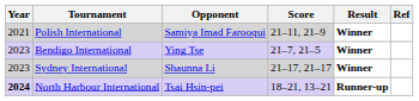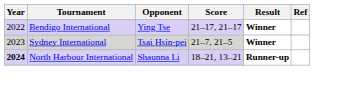 <table class="sortable wikitable" style="font-size: 90%;">
 <tr>
 <th>Year</th>
 <th>Tournament</th>
 <th>Opponent</th>
 <th>Score</th>
 <th>Result</th>
 <th>Ref</th>
 </tr>
-<tr style="background:#D5D5D5">
-<td align="center">2021</td>
-<td align="left"><a href='#'>Polish International</a></td>
-<td align="left"> <a href='#'>Samiya Imad Farooqui</a></td>
-<td align="left">21–11, 21–9</td>
-<td style="text-align:left; background:white"> <strong>Winner</strong></td>
-<td style="text-align:center; background:white"></td>
-</tr>
 <tr style="background:#D8CEF6">
-<td align="center">2023</td>
+<td align="center">2022</td>
 <td align="left"><a href='#'>Bendigo International</a></td>
 <td align="left"> <a href='#'>Ying Tse</a></td>
-<td align="left">21–7, 21–5</td>
+<td align="left">21–17, 21–17</td>
 <td style="text-align:left; background:white"> <strong>Winner</strong></td>
 <td style="text-align:center; background:white"></td>
 </tr>
 <tr style="background:#D5D5D5">
 <td align="center">2023</td>
 <td align="left"><a href='#'>Sydney International</a></td>
-<td align="left"> <a href='#'>Shaunna Li</a></td>
-<td align="left">21–17, 21–17</td>
+<td align="left"> <a href='#'>Tsai Hsin-pei</a></td>
+<td align="left">21–7, 21–5</td>
 <td style="text-align:left; background:white"> <strong>Winner</strong></td>
 <td style="text-align:center; background:white"></td>
 </tr>
 <tr style="background:#D8CEF6">
 <td align="center"><strong>2024</strong></td>
 <td align="left"><a href='#'>North Harbour International</a></td>
-<td align="left"> <a href='#'>Tsai Hsin-pei</a></td>
+<td align="left"> <a href='#'>Shaunna Li</a></td>
 <td align="left">18–21, 13–21</td>
 <td style="text-align:left; background:white"> <strong>Runner-up</strong></td>
 <td style="text-align:center; background:white"></td>
 </tr>
 </table>
